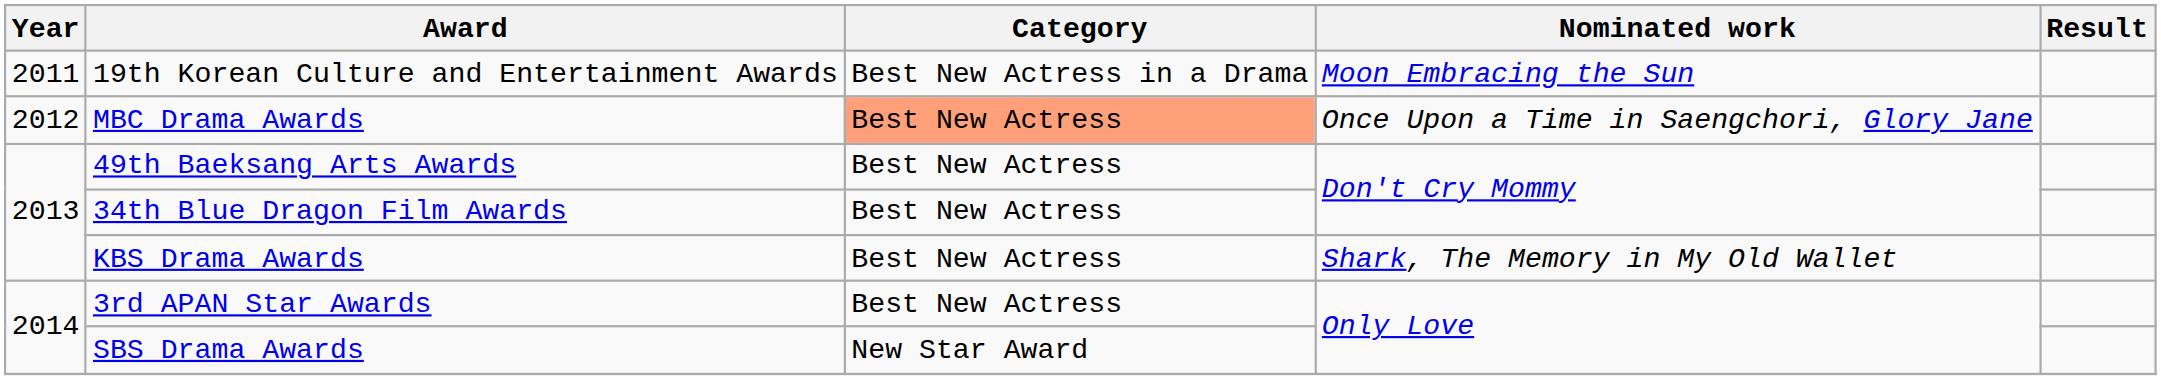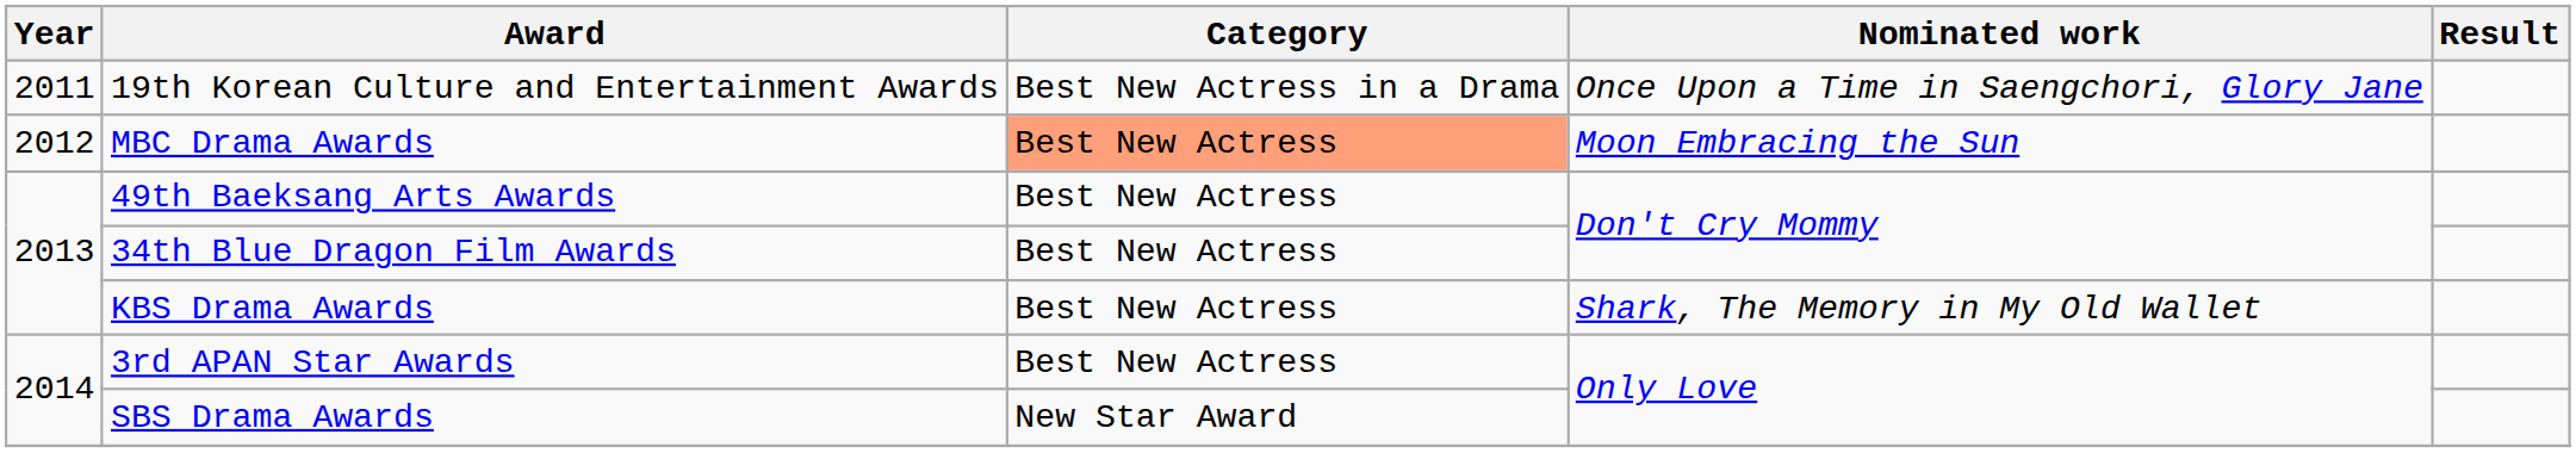 <table class="wikitable sortable">
 <tr>
 <th>Year</th>
 <th>Award</th>
 <th>Category</th>
 <th>Nominated work</th>
 <th>Result</th>
 </tr>
 <tr>
 <td>2011</td>
 <td>19th Korean Culture and Entertainment Awards</td>
 <td>Best New Actress in a Drama</td>
-<td><em><a href='#'>Moon Embracing the Sun</a></em></td>
+<td><em>Once Upon a Time in Saengchori, <a href='#'>Glory Jane</a></em></td>
 <td></td>
 </tr>
 <tr>
 <td>2012</td>
 <td><a href='#'>MBC Drama Awards</a></td>
 <td style="background: lightsalmon;">Best New Actress</td>
-<td><em>Once Upon a Time in Saengchori, <a href='#'>Glory Jane</a></em></td>
+<td><em><a href='#'>Moon Embracing the Sun</a></em></td>
 <td></td>
 </tr>
 <tr>
 <td rowspan=3>2013</td>
 <td><a href='#'>49th Baeksang Arts Awards</a></td>
 <td>Best New Actress</td>
 <td rowspan=2><em><a href='#'>Don't Cry Mommy</a></em></td>
 <td></td>
 </tr>
 <tr>
 <td><a href='#'>34th Blue Dragon Film Awards</a></td>
 <td>Best New Actress</td>
 <td></td>
 </tr>
 <tr>
 <td><a href='#'>KBS Drama Awards</a></td>
 <td>Best New Actress</td>
 <td><em><a href='#'>Shark</a>, The Memory in My Old Wallet</em></td>
 <td></td>
 </tr>
 <tr>
 <td rowspan=2>2014</td>
 <td><a href='#'>3rd APAN Star Awards</a></td>
 <td>Best New Actress</td>
 <td rowspan=2><em><a href='#'>Only Love</a></em></td>
 <td></td>
 </tr>
 <tr>
 <td><a href='#'>SBS Drama Awards</a></td>
 <td>New Star Award</td>
 <td></td>
 </tr>
 <tr>
 </tr>
 </table>
